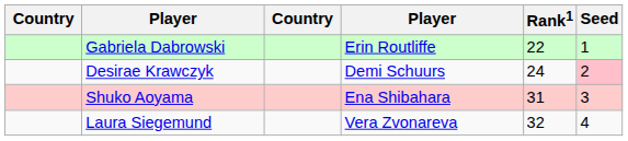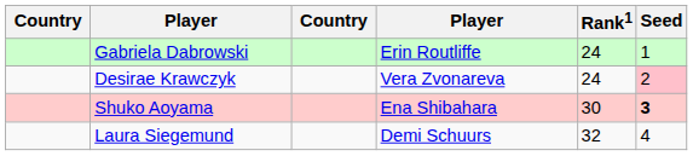 <table class="sortable wikitable">
 <tr>
 <th width="70">Country</th>
 <th width="175">Player</th>
 <th width="70">Country</th>
 <th width="175">Player</th>
 <th>Rank<sup>1</sup></th>
 <th>Seed</th>
 </tr>
 <tr style="background:#cfc;">
 <td></td>
 <td><a href='#'>Gabriela Dabrowski</a></td>
 <td></td>
 <td><a href='#'>Erin Routliffe</a></td>
-<td>22</td>
+<td>24</td>
 <td>1</td>
 </tr>
 <tr>
 <td></td>
 <td><a href='#'>Desirae Krawczyk</a></td>
 <td></td>
-<td><a href='#'>Demi Schuurs</a></td>
+<td><a href='#'>Vera Zvonareva</a></td>
 <td>24</td>
 <td style="background: pink;">2</td>
 </tr>
 <tr style="background:#fcc;">
 <td></td>
 <td><a href='#'>Shuko Aoyama</a></td>
 <td></td>
 <td><a href='#'>Ena Shibahara</a></td>
-<td>31</td>
-<td>3</td>
+<td>30</td>
+<td><strong>3</strong></td>
 </tr>
 <tr>
 <td></td>
 <td><a href='#'>Laura Siegemund</a></td>
 <td></td>
-<td><a href='#'>Vera Zvonareva</a></td>
+<td><a href='#'>Demi Schuurs</a></td>
 <td>32</td>
 <td>4</td>
 </tr>
 </table>
